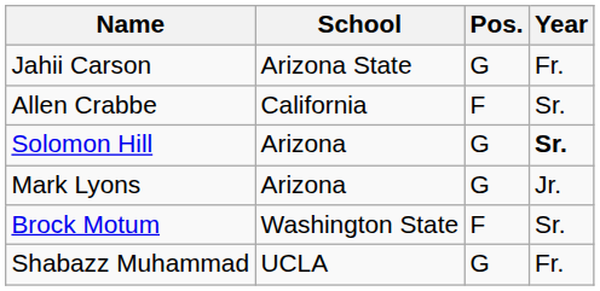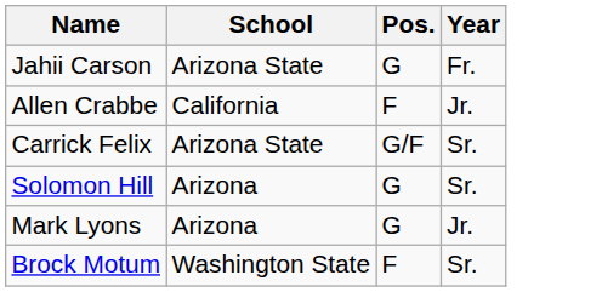 <table class="wikitable">
 <tr>
 <th>Name</th>
 <th>School</th>
 <th>Pos.</th>
 <th>Year</th>
 </tr>
 <tr>
 <td>Jahii Carson</td>
 <td>Arizona State</td>
 <td>G</td>
 <td>Fr.</td>
 </tr>
 <tr>
 <td>Allen Crabbe</td>
 <td>California</td>
 <td>F</td>
+<td>Jr.</td>
+</tr>
+<tr>
+<td>Carrick Felix</td>
+<td>Arizona State</td>
+<td>G/F</td>
 <td>Sr.</td>
 </tr>
 <tr>
 <td><a href='#'>Solomon Hill</a></td>
 <td>Arizona</td>
 <td>G</td>
-<td><strong>Sr.</strong></td>
+<td>Sr.</td>
 </tr>
 <tr>
 <td>Mark Lyons</td>
 <td>Arizona</td>
 <td>G</td>
 <td>Jr.</td>
 </tr>
 <tr>
 <td><a href='#'>Brock Motum</a></td>
 <td>Washington State</td>
 <td>F</td>
 <td>Sr.</td>
 </tr>
-<tr>
-<td>Shabazz Muhammad</td>
-<td>UCLA</td>
-<td>G</td>
-<td>Fr.</td>
-</tr>
 </table>
